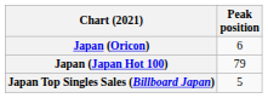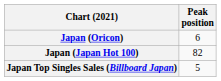 <table class="wikitable sortable plainrowheaders" style="text-align:center">
 <tr>
 <th>Chart (2021)</th>
 <th>Peak<br>position</th>
 </tr>
 <tr>
 <th scope="row"><a href='#'>Japan</a> (<a href='#'>Oricon</a>)</th>
 <td>6</td>
 </tr>
 <tr>
 <th scope="row">Japan (<a href='#'>Japan Hot 100</a>)</th>
-<td align="center">79</td>
+<td align="center">82</td>
 </tr>
 <tr>
 <th scope="row">Japan Top Singles Sales (<em><a href='#'>Billboard Japan</a></em>)</th>
 <td align="center">5</td>
 </tr>
 </table>
